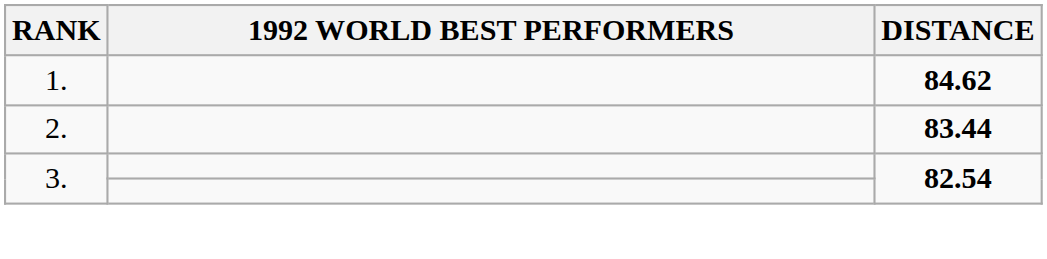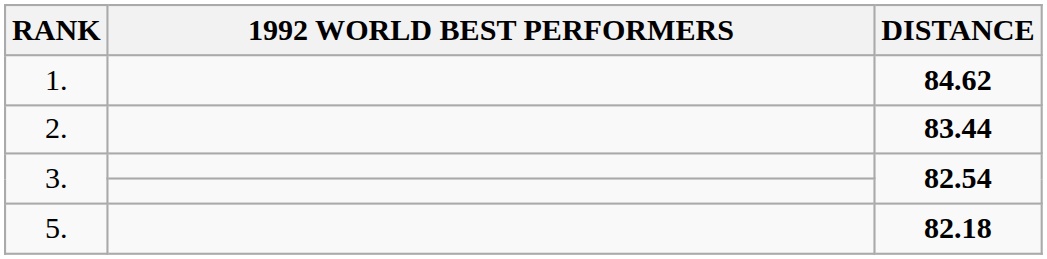 <table class="wikitable" style="border-collapse: collapse; font-size: 90%;">
 <tr>
 <th>RANK</th>
 <th align="center" style="width: 25em">1992 WORLD BEST PERFORMERS</th>
 <th align="center" style="width: 5em">DISTANCE</th>
 </tr>
 <tr>
 <td align="center">1.</td>
 <td></td>
 <td align="center"><strong>84.62</strong></td>
 </tr>
 <tr>
 <td align="center">2.</td>
 <td></td>
 <td align="center"><strong>83.44</strong></td>
 </tr>
 <tr>
 <td rowspan=2 align="center">3.</td>
 <td></td>
 <td rowspan=2 align="center"><strong>82.54</strong></td>
 </tr>
 <tr>
 <td></td>
 </tr>
+<tr>
+<td align="center">5.</td>
+<td></td>
+<td align="center"><strong>82.18</strong></td>
+</tr>
 </table>
